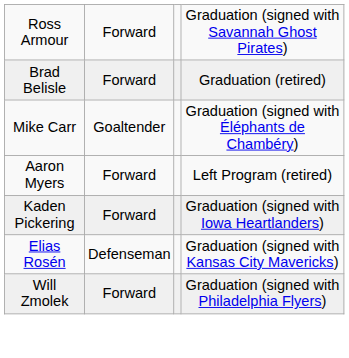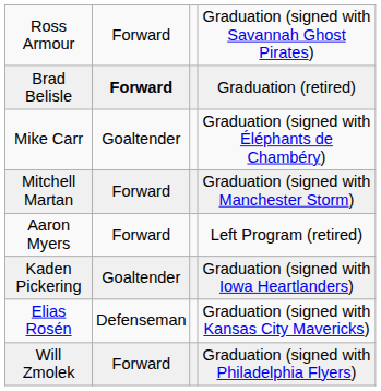 <table class="wikitable" width="60%">
 <tr align="center" bgcolor="">
 <td>Ross Armour</td>
 <td>Forward</td>
 <td></td>
 <td>Graduation (signed with <a href='#'>Savannah Ghost Pirates</a>)</td>
 </tr>
 <tr align="center" bgcolor="f0f0f0">
 <td>Brad Belisle</td>
-<td>Forward</td>
+<td><strong>Forward</strong></td>
 <td></td>
 <td>Graduation (retired)</td>
 </tr>
 <tr align="center" bgcolor="">
 <td>Mike Carr</td>
 <td>Goaltender</td>
 <td></td>
 <td>Graduation (signed with <a href='#'>Éléphants de Chambéry</a>)</td>
 </tr>
+<tr align="center" bgcolor="f0f0f0">
+<td>Mitchell Martan</td>
+<td>Forward</td>
+<td></td>
+<td>Graduation (signed with <a href='#'>Manchester Storm</a>)</td>
+</tr>
 <tr align="center" bgcolor="">
 <td>Aaron Myers</td>
 <td>Forward</td>
 <td></td>
 <td>Left Program (retired)</td>
 </tr>
 <tr align="center" bgcolor="f0f0f0">
 <td>Kaden Pickering</td>
-<td>Forward</td>
+<td>Goaltender</td>
 <td></td>
 <td>Graduation (signed with <a href='#'>Iowa Heartlanders</a>)</td>
 </tr>
 <tr align="center" bgcolor="">
 <td><a href='#'>Elias Rosén</a></td>
 <td>Defenseman</td>
 <td></td>
 <td>Graduation (signed with <a href='#'>Kansas City Mavericks</a>)</td>
 </tr>
 <tr align="center" bgcolor="f0f0f0">
 <td>Will Zmolek</td>
 <td>Forward</td>
 <td></td>
 <td>Graduation (signed with <a href='#'>Philadelphia Flyers</a>)</td>
 </tr>
 </table>
